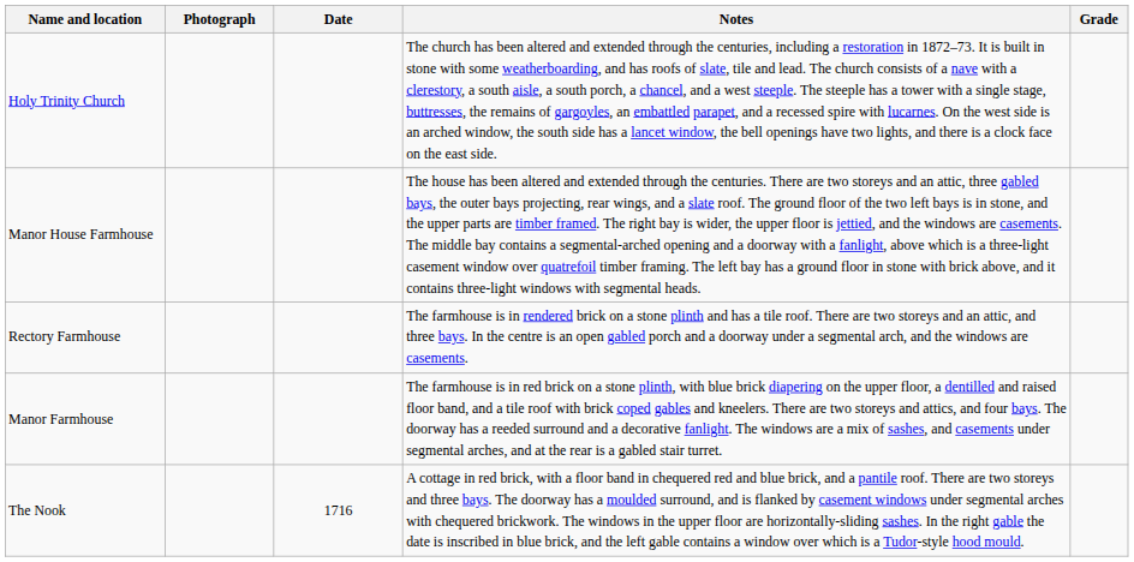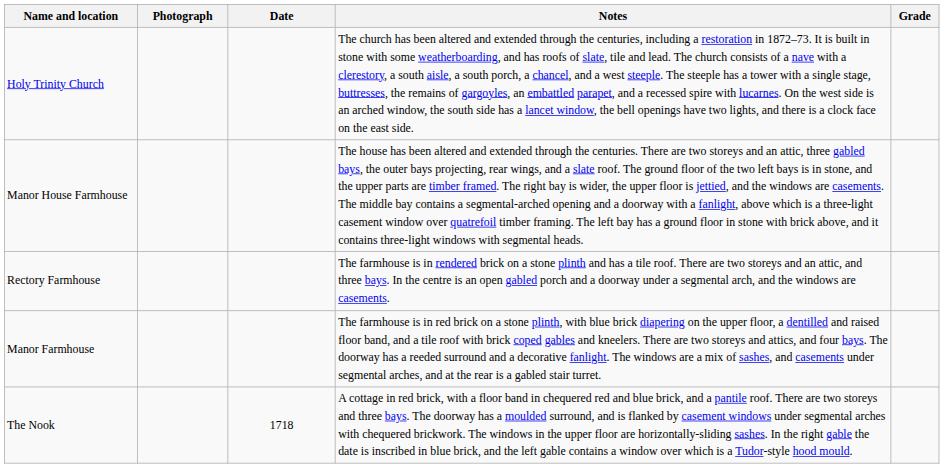 <table class="wikitable sortable plainrowheaders" style="width:100%; border:0px; text-align:left; line-height:150%">
 <tr>
 <th scope="col"  style="width:150px">Name and location</th>
 <th scope="col"  style="width:100px" class="unsortable">Photograph</th>
 <th scope="col"  style="width:120px">Date</th>
 <th scope="col"  style="width:650px" class="unsortable">Notes</th>
 <th scope="col"  style="width:50px">Grade</th>
 </tr>
 <tr>
 <td><a href='#'>Holy Trinity Church</a><br><small></small></td>
 <td></td>
 <td align="center"></td>
 <td>The church has been altered and extended through the centuries, including a <a href='#'>restoration</a> in 1872–73.  It is built in stone with some <a href='#'>weatherboarding</a>, and has roofs of <a href='#'>slate</a>, tile and lead.  The church consists of a <a href='#'>nave</a> with a <a href='#'>clerestory</a>, a south <a href='#'>aisle</a>, a south porch, a <a href='#'>chancel</a>, and a west <a href='#'>steeple</a>.  The steeple has a tower with a single stage, <a href='#'>buttresses</a>, the remains of <a href='#'>gargoyles</a>, an <a href='#'>embattled</a> <a href='#'>parapet</a>, and a recessed spire with <a href='#'>lucarnes</a>.  On the west side is an arched window, the south side has a <a href='#'>lancet window</a>, the bell openings have two lights, and there is a clock face on the east side.</td>
 <td align="center" ></td>
 </tr>
 <tr>
 <td>Manor House Farmhouse<br><small></small></td>
 <td></td>
 <td align="center"></td>
 <td>The house has been altered and extended through the centuries.  There are two storeys and an attic, three <a href='#'>gabled</a> <a href='#'>bays</a>, the outer bays projecting, rear wings, and a <a href='#'>slate</a> roof.   The ground floor of the two left bays is in stone, and the upper parts are <a href='#'>timber framed</a>.  The right bay is wider, the upper floor is <a href='#'>jettied</a>, and the windows are <a href='#'>casements</a>.  The middle bay contains a segmental-arched opening and a doorway with a <a href='#'>fanlight</a>, above which is a three-light casement window over <a href='#'>quatrefoil</a> timber framing.  The left bay has a ground floor in stone with brick above, and it contains three-light windows with segmental heads.</td>
 <td align="center" ></td>
 </tr>
 <tr>
 <td>Rectory Farmhouse<br><small></small></td>
 <td></td>
 <td align="center"></td>
 <td>The farmhouse is in <a href='#'>rendered</a> brick on a stone <a href='#'>plinth</a> and has a tile roof.  There are two storeys and an attic, and three <a href='#'>bays</a>.  In the centre is an open <a href='#'>gabled</a> porch and a doorway under a segmental arch, and the windows are <a href='#'>casements</a>.</td>
 <td align="center" ></td>
 </tr>
 <tr>
 <td>Manor Farmhouse<br><small></small></td>
 <td></td>
 <td align="center"></td>
 <td>The farmhouse is in red brick on a stone <a href='#'>plinth</a>, with blue brick <a href='#'>diapering</a> on the upper floor, a <a href='#'>dentilled</a> and raised floor band, and a tile roof with brick <a href='#'>coped</a> <a href='#'>gables</a> and kneelers.  There are two storeys and attics, and four <a href='#'>bays</a>.  The doorway has a reeded surround and a decorative <a href='#'>fanlight</a>.  The windows are a mix of <a href='#'>sashes</a>, and <a href='#'>casements</a> under segmental arches, and at the rear is a gabled stair turret.</td>
 <td align="center" ></td>
 </tr>
 <tr>
 <td>The Nook<br><small></small></td>
 <td></td>
-<td align="center">1716</td>
+<td align="center">1718</td>
 <td>A cottage in red brick, with a floor band in chequered red and blue brick, and a <a href='#'>pantile</a> roof.  There are two storeys and three <a href='#'>bays</a>.  The doorway has a <a href='#'>moulded</a> surround, and is flanked by <a href='#'>casement windows</a> under segmental arches with chequered brickwork.  The windows in the upper floor are horizontally-sliding <a href='#'>sashes</a>. In the right <a href='#'>gable</a> the date is inscribed in blue brick, and the left gable contains a window over which is a <a href='#'>Tudor</a>-style <a href='#'>hood mould</a>.</td>
 <td align="center" ></td>
 </tr>
 <tr>
 </tr>
 </table>
